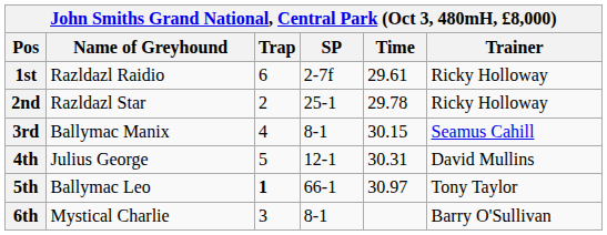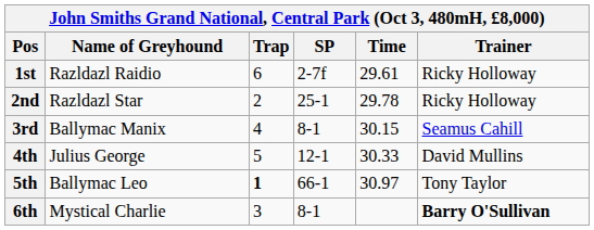 <table class="wikitable">
 <tr>
 <th colspan="6"><a href='#'>John Smiths Grand National</a>, <a href='#'>Central Park</a> (Oct 3, 480mH, £8,000)</th>
 </tr>
 <tr>
 <th width=30>Pos</th>
 <th width=180>Name of Greyhound</th>
 <th width=30>Trap</th>
 <th width=50>SP</th>
 <th width=50>Time</th>
 <th width=150>Trainer</th>
 </tr>
 <tr>
 <th>1st</th>
 <td>Razldazl Raidio </td>
 <td>6</td>
 <td>2-7f</td>
 <td>29.61</td>
 <td>Ricky Holloway</td>
 </tr>
 <tr>
 <th>2nd</th>
 <td>Razldazl Star</td>
 <td>2</td>
 <td>25-1</td>
 <td>29.78</td>
 <td>Ricky Holloway</td>
 </tr>
 <tr>
 <th>3rd</th>
 <td>Ballymac Manix</td>
 <td>4</td>
 <td>8-1</td>
 <td>30.15</td>
 <td><a href='#'>Seamus Cahill</a></td>
 </tr>
 <tr>
 <th>4th</th>
 <td>Julius George</td>
 <td>5</td>
 <td>12-1</td>
-<td>30.31</td>
+<td>30.33</td>
 <td>David Mullins</td>
 </tr>
 <tr>
 <th>5th</th>
 <td>Ballymac Leo</td>
 <td><strong>1</strong></td>
 <td>66-1</td>
 <td>30.97</td>
 <td>Tony Taylor</td>
 </tr>
 <tr>
 <th>6th</th>
 <td>Mystical Charlie</td>
 <td>3</td>
 <td>8-1</td>
 <td></td>
-<td>Barry O'Sullivan</td>
+<td><strong>Barry O'Sullivan</strong></td>
 </tr>
 </table>
